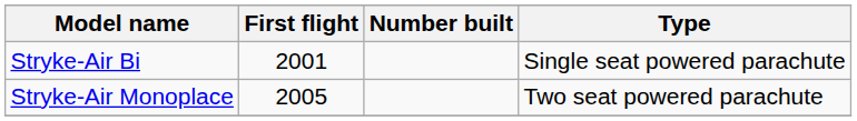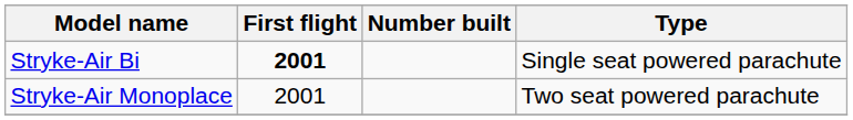 <table class="wikitable" align=center>
 <tr>
 </tr>
 <tr style="background:#efefef;">
 <th>Model name</th>
 <th>First flight</th>
 <th>Number built</th>
 <th>Type</th>
 </tr>
 <tr>
 <td align=left><a href='#'>Stryke-Air Bi</a></td>
-<td align=center>2001</td>
+<td align=center><strong>2001</strong></td>
 <td align=center></td>
 <td align=left>Single seat powered parachute</td>
 </tr>
 <tr>
 <td align=left><a href='#'>Stryke-Air Monoplace</a></td>
-<td align=center>2005</td>
+<td align=center>2001</td>
 <td align=center></td>
 <td align=left>Two seat powered parachute</td>
 </tr>
 <tr>
 </tr>
 </table>
